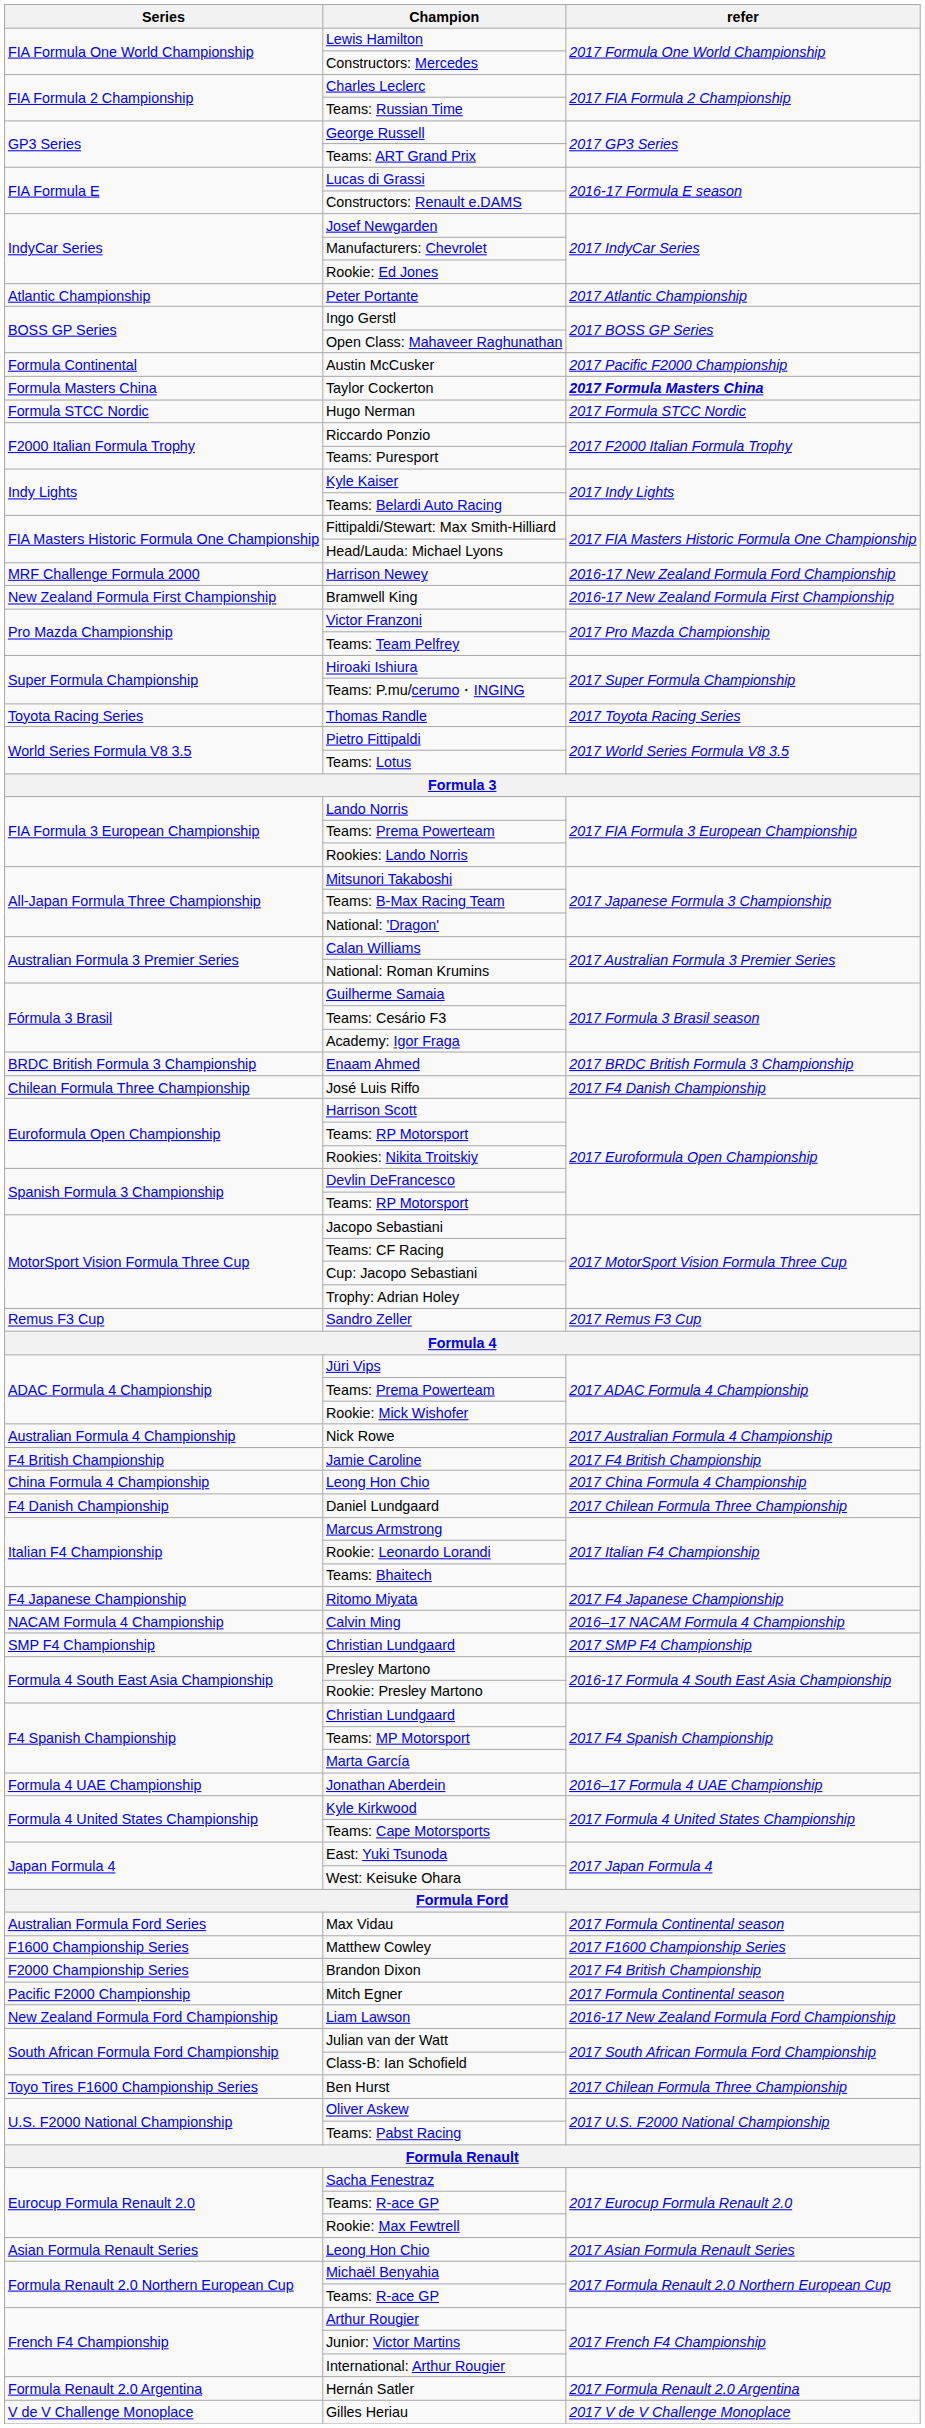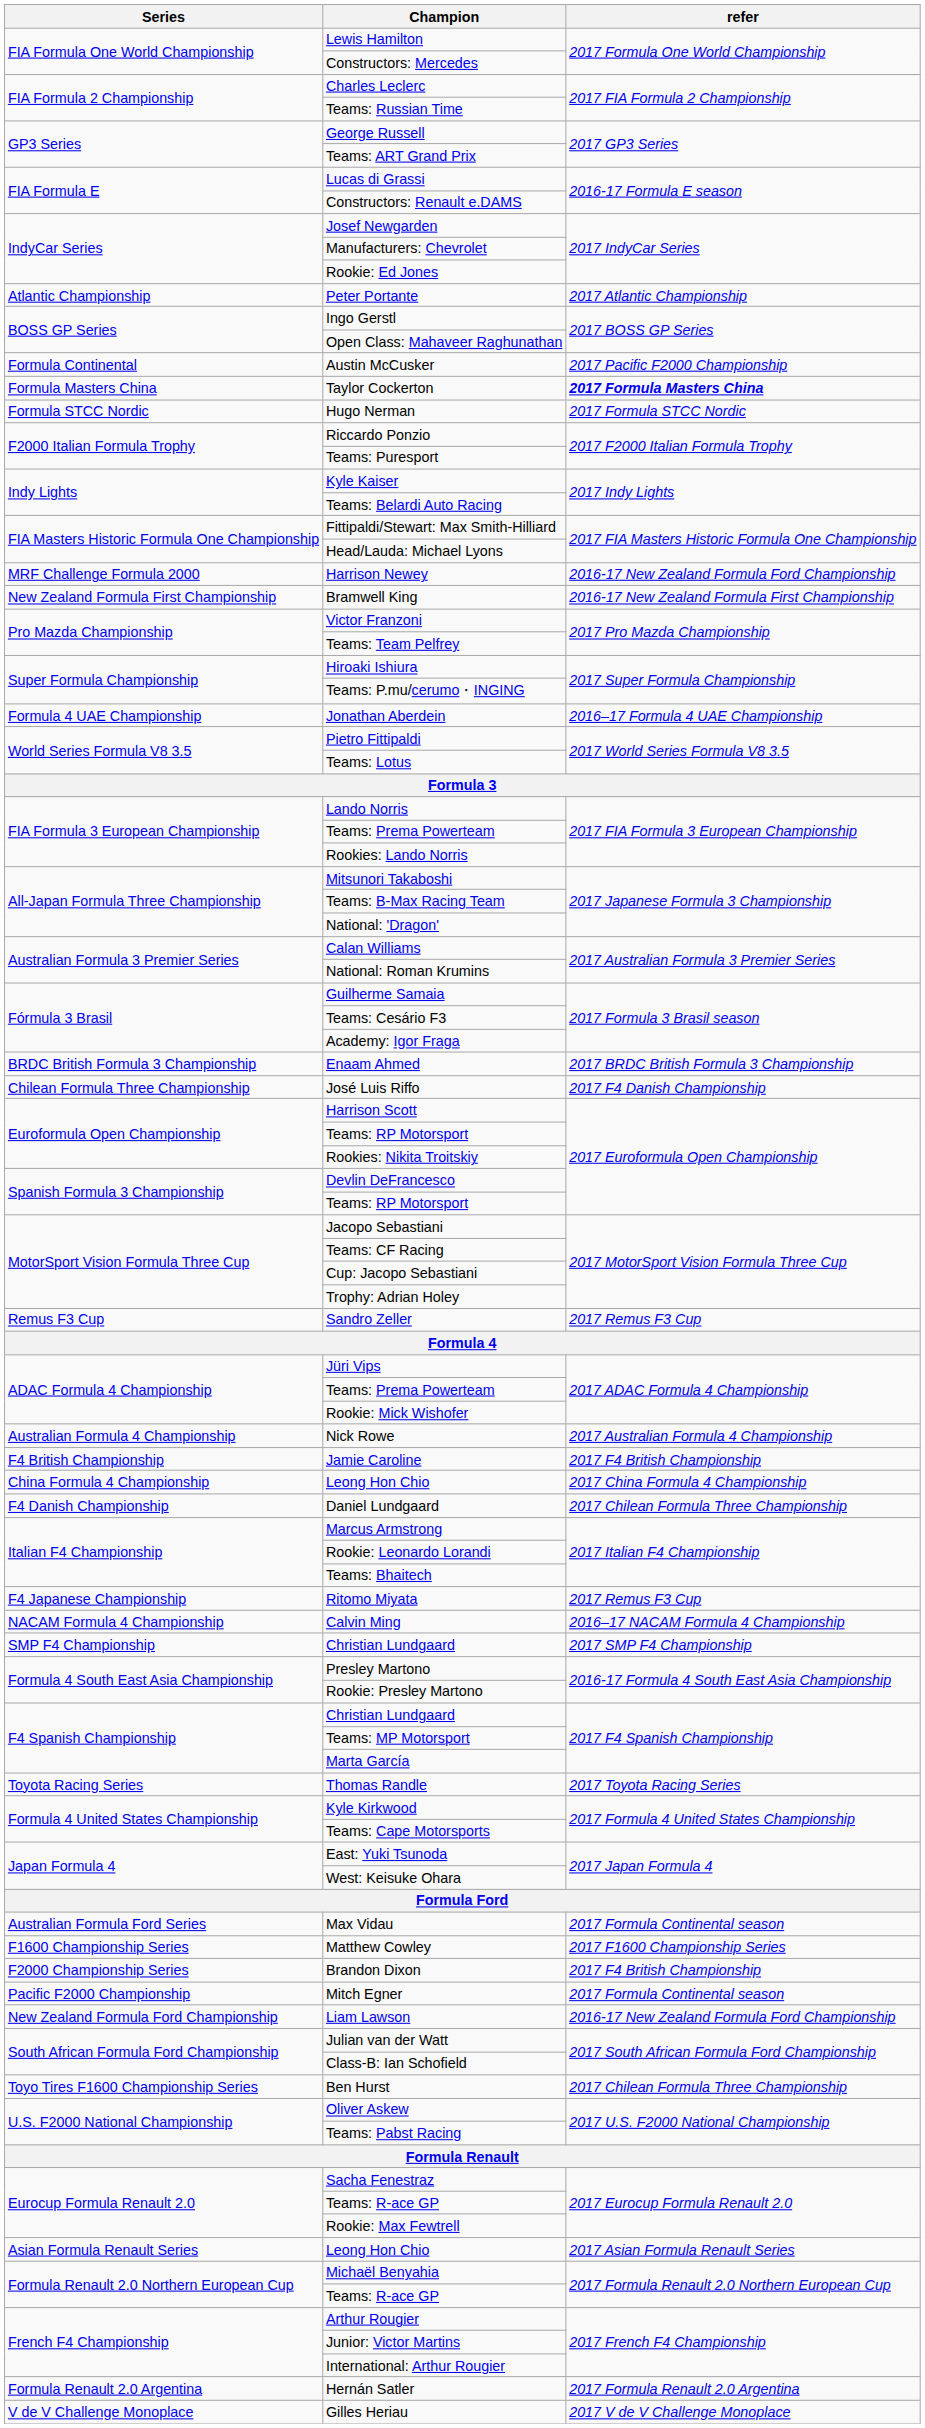 <table class="wikitable" style="font-size: 87%;">
 <tr>
 <th>Series</th>
 <th>Champion</th>
 <th>refer</th>
 </tr>
 <tr>
 <td rowspan=2><a href='#'>FIA Formula One World Championship</a></td>
 <td> <a href='#'>Lewis Hamilton</a></td>
 <td rowspan=2><em><a href='#'>2017 Formula One World Championship</a></em></td>
 </tr>
 <tr>
 <td>Constructors:  <a href='#'>Mercedes</a></td>
 </tr>
 <tr>
 <td rowspan=2><a href='#'>FIA Formula 2 Championship</a></td>
 <td> <a href='#'>Charles Leclerc</a></td>
 <td rowspan=2><em><a href='#'>2017 FIA Formula 2 Championship</a></em></td>
 </tr>
 <tr>
 <td>Teams:  <a href='#'>Russian Time</a></td>
 </tr>
 <tr>
 <td rowspan=2><a href='#'>GP3 Series</a></td>
 <td> <a href='#'>George Russell</a></td>
 <td rowspan=2><em><a href='#'>2017 GP3 Series</a></em></td>
 </tr>
 <tr>
 <td>Teams:  <a href='#'>ART Grand Prix</a></td>
 </tr>
 <tr>
 <td rowspan=2><a href='#'>FIA Formula E</a></td>
 <td> <a href='#'>Lucas di Grassi</a></td>
 <td rowspan=2><em><a href='#'>2016-17 Formula E season</a></em></td>
 </tr>
 <tr>
 <td>Constructors:  <a href='#'>Renault e.DAMS</a></td>
 </tr>
 <tr>
 <td rowspan=3><a href='#'>IndyCar Series</a></td>
 <td> <a href='#'>Josef Newgarden</a></td>
 <td rowspan=3><em><a href='#'>2017 IndyCar Series</a></em></td>
 </tr>
 <tr>
 <td>Manufacturers:  <a href='#'>Chevrolet</a></td>
 </tr>
 <tr>
 <td>Rookie:  <a href='#'>Ed Jones</a></td>
 </tr>
 <tr>
 <td><a href='#'>Atlantic Championship</a></td>
 <td> <a href='#'>Peter Portante</a></td>
 <td><em><a href='#'>2017 Atlantic Championship</a></em></td>
 </tr>
 <tr>
 <td rowspan=2><a href='#'>BOSS GP Series</a></td>
 <td> Ingo Gerstl</td>
 <td rowspan=2><em><a href='#'>2017 BOSS GP Series</a></em></td>
 </tr>
 <tr>
 <td>Open Class:  <a href='#'>Mahaveer Raghunathan</a></td>
 </tr>
 <tr>
 <td><a href='#'>Formula Continental</a></td>
 <td> Austin McCusker</td>
 <td><em><a href='#'>2017 Pacific F2000 Championship</a></em></td>
 </tr>
 <tr>
 <td><a href='#'>Formula Masters China</a></td>
 <td> Taylor Cockerton</td>
 <td><strong><em><a href='#'>2017 Formula Masters China</a></em></strong></td>
 </tr>
 <tr>
 <td><a href='#'>Formula STCC Nordic</a></td>
 <td> Hugo Nerman</td>
 <td><em><a href='#'>2017 Formula STCC Nordic</a></em></td>
 </tr>
 <tr>
 <td rowspan=2><a href='#'>F2000 Italian Formula Trophy</a></td>
 <td> Riccardo Ponzio</td>
 <td rowspan=2><em><a href='#'>2017 F2000 Italian Formula Trophy</a></em></td>
 </tr>
 <tr>
 <td>Teams:  Puresport</td>
 </tr>
 <tr>
 <td rowspan=2><a href='#'>Indy Lights</a></td>
 <td> <a href='#'>Kyle Kaiser</a></td>
 <td rowspan=2><em><a href='#'>2017 Indy Lights</a></em></td>
 </tr>
 <tr>
 <td>Teams:  <a href='#'>Belardi Auto Racing</a></td>
 </tr>
 <tr>
 <td rowspan=2><a href='#'>FIA Masters Historic Formula One Championship</a></td>
 <td>Fittipaldi/Stewart:  Max Smith-Hilliard</td>
 <td rowspan=2><em><a href='#'>2017 FIA Masters Historic Formula One Championship</a></em></td>
 </tr>
 <tr>
 <td>Head/Lauda:  Michael Lyons</td>
 </tr>
 <tr>
 <td><a href='#'>MRF Challenge Formula 2000</a></td>
 <td> <a href='#'>Harrison Newey</a></td>
 <td><em><a href='#'>2016-17 New Zealand Formula Ford Championship</a></em></td>
 </tr>
 <tr>
 <td><a href='#'>New Zealand Formula First Championship</a></td>
 <td> Bramwell King</td>
 <td><em><a href='#'>2016-17 New Zealand Formula First Championship</a></em></td>
 </tr>
 <tr>
 <td rowspan=2><a href='#'>Pro Mazda Championship</a></td>
 <td> <a href='#'>Victor Franzoni</a></td>
 <td rowspan=2><em><a href='#'>2017 Pro Mazda Championship</a></em></td>
 </tr>
 <tr>
 <td>Teams:  <a href='#'>Team Pelfrey</a></td>
 </tr>
 <tr>
 <td rowspan=2><a href='#'>Super Formula Championship</a></td>
 <td> <a href='#'>Hiroaki Ishiura</a></td>
 <td rowspan=2><em><a href='#'>2017 Super Formula Championship</a></em></td>
 </tr>
 <tr>
 <td>Teams:  P.mu/<a href='#'>cerumo</a>・<a href='#'>INGING</a></td>
 </tr>
 <tr>
-<td><a href='#'>Toyota Racing Series</a></td>
-<td> <a href='#'>Thomas Randle</a></td>
-<td><em><a href='#'>2017 Toyota Racing Series</a></em></td>
+<td><a href='#'>Formula 4 UAE Championship</a></td>
+<td> <a href='#'>Jonathan Aberdein</a></td>
+<td><em><a href='#'>2016–17 Formula 4 UAE Championship</a></em></td>
 </tr>
 <tr>
 <td rowspan="2"><a href='#'>World Series Formula V8 3.5</a></td>
 <td> <a href='#'>Pietro Fittipaldi</a></td>
 <td rowspan="2"><em><a href='#'>2017 World Series Formula V8 3.5</a></em></td>
 </tr>
 <tr>
 <td>Teams:  <a href='#'>Lotus</a></td>
 </tr>
 <tr>
 <th colspan=3><a href='#'>Formula 3</a></th>
 </tr>
 <tr>
 <td rowspan=3><a href='#'>FIA Formula 3 European Championship</a></td>
 <td> <a href='#'>Lando Norris</a></td>
 <td rowspan=3><em><a href='#'>2017 FIA Formula 3 European Championship</a></em></td>
 </tr>
 <tr>
 <td>Teams:  <a href='#'>Prema Powerteam</a></td>
 </tr>
 <tr>
 <td>Rookies:  <a href='#'>Lando Norris</a></td>
 </tr>
 <tr>
 <td rowspan=3><a href='#'>All-Japan Formula Three Championship</a></td>
 <td> <a href='#'>Mitsunori Takaboshi</a></td>
 <td rowspan=3><em><a href='#'>2017 Japanese Formula 3 Championship</a></em></td>
 </tr>
 <tr>
 <td>Teams:  <a href='#'>B-Max Racing Team</a></td>
 </tr>
 <tr>
 <td>National:  <a href='#'>'Dragon'</a></td>
 </tr>
 <tr>
 <td rowspan="2"><a href='#'>Australian Formula 3 Premier Series</a></td>
 <td> <a href='#'>Calan Williams</a></td>
 <td rowspan="2"><em><a href='#'>2017 Australian Formula 3 Premier Series</a></em></td>
 </tr>
 <tr>
 <td>National:  Roman Krumins</td>
 </tr>
 <tr>
 <td rowspan=3><a href='#'>Fórmula 3 Brasil</a></td>
 <td> <a href='#'>Guilherme Samaia</a></td>
 <td rowspan=3><em><a href='#'>2017 Formula 3 Brasil season</a></em></td>
 </tr>
 <tr>
 <td>Teams:  Cesário F3</td>
 </tr>
 <tr>
 <td>Academy:  <a href='#'>Igor Fraga</a></td>
 </tr>
 <tr>
 <td><a href='#'>BRDC British Formula 3 Championship</a></td>
 <td> <a href='#'>Enaam Ahmed</a></td>
 <td><em><a href='#'>2017 BRDC British Formula 3 Championship</a></em></td>
 </tr>
 <tr>
 <td><a href='#'>Chilean Formula Three Championship</a></td>
 <td> José Luis Riffo</td>
 <td><em><a href='#'>2017 F4 Danish Championship</a></em></td>
 </tr>
 <tr>
 <td rowspan=3><a href='#'>Euroformula Open Championship</a></td>
 <td> <a href='#'>Harrison Scott</a></td>
 <td rowspan=5><em><a href='#'>2017 Euroformula Open Championship</a></em></td>
 </tr>
 <tr>
 <td>Teams:  <a href='#'>RP Motorsport</a></td>
 </tr>
 <tr>
 <td>Rookies:  <a href='#'>Nikita Troitskiy</a></td>
 </tr>
 <tr>
 <td rowspan=2><a href='#'>Spanish Formula 3 Championship</a></td>
 <td> <a href='#'>Devlin DeFrancesco</a></td>
 </tr>
 <tr>
 <td>Teams:  <a href='#'>RP Motorsport</a></td>
 </tr>
 <tr>
 <td rowspan=4><a href='#'>MotorSport Vision Formula Three Cup</a></td>
 <td> Jacopo Sebastiani</td>
 <td rowspan=4><em><a href='#'>2017 MotorSport Vision Formula Three Cup</a></em></td>
 </tr>
 <tr>
 <td>Teams:  CF Racing</td>
 </tr>
 <tr>
 <td>Cup:  Jacopo Sebastiani</td>
 </tr>
 <tr>
 <td>Trophy:  Adrian Holey</td>
 </tr>
 <tr>
 <td><a href='#'>Remus F3 Cup</a></td>
 <td> <a href='#'>Sandro Zeller</a></td>
 <td><em><a href='#'>2017 Remus F3 Cup</a></em></td>
 </tr>
 <tr>
 <th colspan=3><a href='#'>Formula 4</a></th>
 </tr>
 <tr>
 <td rowspan=3><a href='#'>ADAC Formula 4 Championship</a></td>
 <td> <a href='#'>Jüri Vips</a></td>
 <td rowspan=3><em><a href='#'>2017 ADAC Formula 4 Championship</a></em></td>
 </tr>
 <tr>
 <td>Teams:  <a href='#'>Prema Powerteam</a></td>
 </tr>
 <tr>
 <td>Rookie:  <a href='#'>Mick Wishofer</a></td>
 </tr>
 <tr>
 <td><a href='#'>Australian Formula 4 Championship</a></td>
 <td> Nick Rowe</td>
 <td><em><a href='#'>2017 Australian Formula 4 Championship</a></em></td>
 </tr>
 <tr>
 <td><a href='#'>F4 British Championship</a></td>
 <td> <a href='#'>Jamie Caroline</a></td>
 <td><em><a href='#'>2017 F4 British Championship</a></em></td>
 </tr>
 <tr>
 <td><a href='#'>China Formula 4 Championship</a></td>
 <td> <a href='#'>Leong Hon Chio</a></td>
 <td><em><a href='#'>2017 China Formula 4 Championship</a></em></td>
 </tr>
 <tr>
 <td><a href='#'>F4 Danish Championship</a></td>
 <td> Daniel Lundgaard</td>
 <td><em><a href='#'>2017 Chilean Formula Three Championship</a></em></td>
 </tr>
 <tr>
 <td rowspan=3><a href='#'>Italian F4 Championship</a></td>
 <td> <a href='#'>Marcus Armstrong</a></td>
 <td rowspan=3><em><a href='#'>2017 Italian F4 Championship</a></em></td>
 </tr>
 <tr>
 <td>Rookie:  <a href='#'>Leonardo Lorandi</a></td>
 </tr>
 <tr>
 <td>Teams:  <a href='#'>Bhaitech</a></td>
 </tr>
 <tr>
 <td><a href='#'>F4 Japanese Championship</a></td>
 <td> <a href='#'>Ritomo Miyata</a></td>
-<td><em><a href='#'>2017 F4 Japanese Championship</a></em></td>
+<td><em><a href='#'>2017 Remus F3 Cup</a></em></td>
 </tr>
 <tr>
 <td><a href='#'>NACAM Formula 4 Championship</a></td>
 <td> <a href='#'>Calvin Ming</a></td>
 <td><em><a href='#'>2016–17 NACAM Formula 4 Championship</a></em></td>
 </tr>
 <tr>
 <td><a href='#'>SMP F4 Championship</a></td>
 <td> <a href='#'>Christian Lundgaard</a></td>
 <td><em><a href='#'>2017 SMP F4 Championship</a></em></td>
 </tr>
 <tr>
 <td rowspan=2><a href='#'>Formula 4 South East Asia Championship</a></td>
 <td> Presley Martono</td>
 <td rowspan=2><em><a href='#'>2016-17 Formula 4 South East Asia Championship</a></em></td>
 </tr>
 <tr>
 <td>Rookie:  Presley Martono</td>
 </tr>
 <tr>
 <td rowspan=3><a href='#'>F4 Spanish Championship</a></td>
 <td> <a href='#'>Christian Lundgaard</a></td>
 <td rowspan=3><em><a href='#'>2017 F4 Spanish Championship</a></em></td>
 </tr>
 <tr>
 <td>Teams:  <a href='#'>MP Motorsport</a></td>
 </tr>
 <tr>
 <td>  <a href='#'>Marta García</a></td>
 </tr>
 <tr>
-<td><a href='#'>Formula 4 UAE Championship</a></td>
-<td> <a href='#'>Jonathan Aberdein</a></td>
-<td><em><a href='#'>2016–17 Formula 4 UAE Championship</a></em></td>
+<td><a href='#'>Toyota Racing Series</a></td>
+<td> <a href='#'>Thomas Randle</a></td>
+<td><em><a href='#'>2017 Toyota Racing Series</a></em></td>
 </tr>
 <tr>
 <td rowspan=2><a href='#'>Formula 4 United States Championship</a></td>
 <td> <a href='#'>Kyle Kirkwood</a></td>
 <td rowspan=2><em><a href='#'>2017 Formula 4 United States Championship</a></em></td>
 </tr>
 <tr>
 <td>Teams:  <a href='#'>Cape Motorsports</a></td>
 </tr>
 <tr>
 <td rowspan=2><a href='#'>Japan Formula 4</a></td>
 <td>East:  <a href='#'>Yuki Tsunoda</a></td>
 <td rowspan=2><em><a href='#'>2017 Japan Formula 4</a></em></td>
 </tr>
 <tr>
 <td>West:  Keisuke Ohara</td>
 </tr>
 <tr>
 <th colspan=3><a href='#'>Formula Ford</a></th>
 </tr>
 <tr>
 <td><a href='#'>Australian Formula Ford Series</a></td>
 <td> Max Vidau</td>
 <td><em><a href='#'>2017 Formula Continental season</a></em></td>
 </tr>
 <tr>
 <td><a href='#'>F1600 Championship Series</a></td>
 <td> Matthew Cowley</td>
 <td><em><a href='#'>2017 F1600 Championship Series</a></em></td>
 </tr>
 <tr>
 <td><a href='#'>F2000 Championship Series</a></td>
 <td> Brandon Dixon</td>
 <td><em><a href='#'>2017 F4 British Championship</a></em></td>
 </tr>
 <tr>
 <td><a href='#'>Pacific F2000 Championship</a></td>
 <td> Mitch Egner</td>
 <td><em><a href='#'>2017 Formula Continental season</a></em></td>
 </tr>
 <tr>
 <td><a href='#'>New Zealand Formula Ford Championship</a></td>
 <td> <a href='#'>Liam Lawson</a></td>
 <td><em><a href='#'>2016-17 New Zealand Formula Ford Championship</a></em></td>
 </tr>
 <tr>
 <td rowspan="2"><a href='#'>South African Formula Ford Championship</a></td>
 <td> Julian van der Watt</td>
 <td rowspan="2"><em><a href='#'>2017 South African Formula Ford Championship</a></em></td>
 </tr>
 <tr>
 <td>Class-B:  Ian Schofield</td>
 </tr>
 <tr>
 <td><a href='#'>Toyo Tires F1600 Championship Series</a></td>
 <td> Ben Hurst</td>
 <td><em><a href='#'>2017 Chilean Formula Three Championship</a></em></td>
 </tr>
 <tr>
 <td rowspan=2><a href='#'>U.S. F2000 National Championship</a></td>
 <td> <a href='#'>Oliver Askew</a></td>
 <td rowspan=2><em><a href='#'>2017 U.S. F2000 National Championship</a></em></td>
 </tr>
 <tr>
 <td>Teams:  <a href='#'>Pabst Racing</a></td>
 </tr>
 <tr>
 <th colspan=3><a href='#'>Formula Renault</a></th>
 </tr>
 <tr>
 <td rowspan=3><a href='#'>Eurocup Formula Renault 2.0</a></td>
 <td> <a href='#'>Sacha Fenestraz</a></td>
 <td rowspan=3><em><a href='#'>2017 Eurocup Formula Renault 2.0</a></em></td>
 </tr>
 <tr>
 <td>Teams:  <a href='#'>R-ace GP</a></td>
 </tr>
 <tr>
 <td>Rookie:  <a href='#'>Max Fewtrell</a></td>
 </tr>
 <tr>
 <td><a href='#'>Asian Formula Renault Series</a></td>
 <td> <a href='#'>Leong Hon Chio</a></td>
 <td><em><a href='#'>2017 Asian Formula Renault Series</a></em></td>
 </tr>
 <tr>
 <td rowspan=2><a href='#'>Formula Renault 2.0 Northern European Cup</a></td>
 <td> <a href='#'>Michaël Benyahia</a></td>
 <td rowspan=2><em><a href='#'>2017 Formula Renault 2.0 Northern European Cup</a></em></td>
 </tr>
 <tr>
 <td>Teams:  <a href='#'>R-ace GP</a></td>
 </tr>
 <tr>
 <td rowspan=3><a href='#'>French F4 Championship</a></td>
 <td> <a href='#'>Arthur Rougier</a></td>
 <td rowspan=3><em><a href='#'>2017 French F4 Championship</a></em></td>
 </tr>
 <tr>
 <td>Junior:  <a href='#'>Victor Martins</a></td>
 </tr>
 <tr>
 <td>International:  <a href='#'>Arthur Rougier</a></td>
 </tr>
 <tr>
 <td><a href='#'>Formula Renault 2.0 Argentina</a></td>
 <td> Hernán Satler</td>
 <td><em><a href='#'>2017 Formula Renault 2.0 Argentina</a></em></td>
 </tr>
 <tr>
 <td><a href='#'>V de V Challenge Monoplace</a></td>
 <td> Gilles Heriau</td>
 <td><em><a href='#'>2017 V de V Challenge Monoplace</a></em></td>
 </tr>
 </table>
